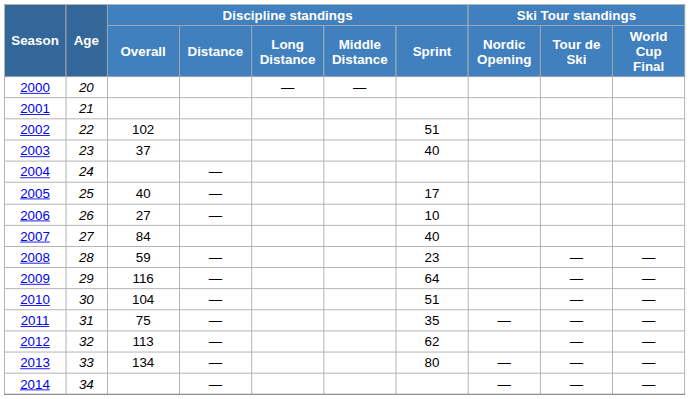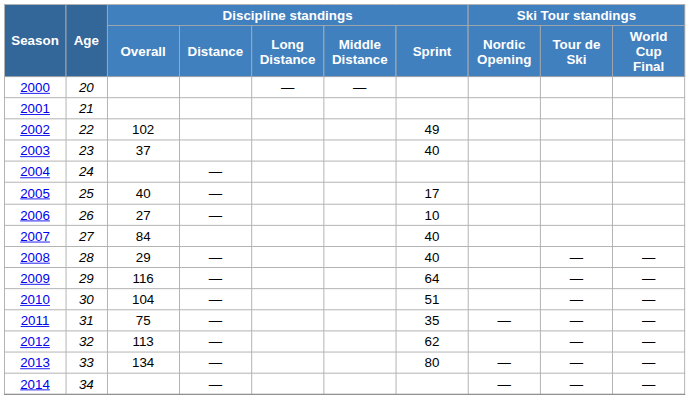 <table class="wikitable" style="font-size:95%; text-align:center; border:grey solid 1px; border-collapse:collapse; background:#ffffff;">
 <tr>
 <th style="background-color:#369; color:white; width:60px;" rowspan="2"> Season </th>
 <th style="background-color:#369; color:white; width:40px;" rowspan="2"> Age </th>
 <th style="background-color:#4180be; color:white;" colspan="5">Discipline standings</th>
 <th style="background-color:#4180be; color:white;" colspan="4">Ski Tour standings</th>
 </tr>
 <tr>
 <th style="background-color:#4180be; color:white; width:75px;">Overall</th>
 <th style="background-color:#4180be; color:white; width:75px;">Distance</th>
 <th style="background-color:#4180be; color:white; width:75px;">Long Distance</th>
 <th style="background-color:#4180be; color:white; width:75px;">Middle Distance</th>
 <th style="background-color:#4180be; color:white; width:75px;">Sprint</th>
 <th style="background-color:#4180be; color:white; width:75px;">Nordic<br>Opening</th>
 <th style="background-color:#4180be; color:white; width:75px;">Tour de<br>Ski</th>
 <th style="background-color:#4180be; color:white; width:75px;">World Cup<br>Final</th>
 </tr>
 <tr>
 <td><a href='#'>2000</a></td>
 <td><em>20</em></td>
 <td></td>
 <td></td>
 <td>—</td>
 <td>—</td>
 <td></td>
 <td></td>
 <td></td>
 <td></td>
 </tr>
 <tr>
 <td><a href='#'>2001</a></td>
 <td><em>21</em></td>
 <td></td>
 <td></td>
 <td></td>
 <td></td>
 <td></td>
 <td></td>
 <td></td>
 <td></td>
 </tr>
 <tr>
 <td><a href='#'>2002</a></td>
 <td><em>22</em></td>
 <td>102</td>
 <td></td>
 <td></td>
 <td></td>
-<td>51</td>
+<td>49</td>
 <td></td>
 <td></td>
 <td></td>
 </tr>
 <tr>
 <td><a href='#'>2003</a></td>
 <td><em>23</em></td>
 <td>37</td>
 <td></td>
 <td></td>
 <td></td>
 <td>40</td>
 <td></td>
 <td></td>
 <td></td>
 </tr>
 <tr>
 <td><a href='#'>2004</a></td>
 <td><em>24</em></td>
 <td></td>
 <td>—</td>
 <td></td>
 <td></td>
 <td></td>
 <td></td>
 <td></td>
 <td></td>
 </tr>
 <tr>
 <td><a href='#'>2005</a></td>
 <td><em>25</em></td>
 <td>40</td>
 <td>—</td>
 <td></td>
 <td></td>
 <td>17</td>
 <td></td>
 <td></td>
 <td></td>
 </tr>
 <tr>
 <td><a href='#'>2006</a></td>
 <td><em>26</em></td>
 <td>27</td>
 <td>—</td>
 <td></td>
 <td></td>
 <td>10</td>
 <td></td>
 <td></td>
 <td></td>
 </tr>
 <tr>
 <td><a href='#'>2007</a></td>
 <td><em>27</em></td>
 <td>84</td>
 <td></td>
 <td></td>
 <td></td>
 <td>40</td>
 <td></td>
 <td></td>
 <td></td>
 </tr>
 <tr>
 <td><a href='#'>2008</a></td>
 <td><em>28</em></td>
-<td>59</td>
+<td>29</td>
 <td>—</td>
 <td></td>
 <td></td>
-<td>23</td>
+<td>40</td>
 <td></td>
 <td>—</td>
 <td>—</td>
 </tr>
 <tr>
 <td><a href='#'>2009</a></td>
 <td><em>29</em></td>
 <td>116</td>
 <td>—</td>
 <td></td>
 <td></td>
 <td>64</td>
 <td></td>
 <td>—</td>
 <td>—</td>
 </tr>
 <tr>
 <td><a href='#'>2010</a></td>
 <td><em>30</em></td>
 <td>104</td>
 <td>—</td>
 <td></td>
 <td></td>
 <td>51</td>
 <td></td>
 <td>—</td>
 <td>—</td>
 </tr>
 <tr>
 <td><a href='#'>2011</a></td>
 <td><em>31</em></td>
 <td>75</td>
 <td>—</td>
 <td></td>
 <td></td>
 <td>35</td>
 <td>—</td>
 <td>—</td>
 <td>—</td>
 </tr>
 <tr>
 <td><a href='#'>2012</a></td>
 <td><em>32</em></td>
 <td>113</td>
 <td>—</td>
 <td></td>
 <td></td>
 <td>62</td>
 <td></td>
 <td>—</td>
 <td>—</td>
 </tr>
 <tr>
 <td><a href='#'>2013</a></td>
 <td><em>33</em></td>
 <td>134</td>
 <td>—</td>
 <td></td>
 <td></td>
 <td>80</td>
 <td>—</td>
 <td>—</td>
 <td>—</td>
 </tr>
 <tr>
 <td><a href='#'>2014</a></td>
 <td><em>34</em></td>
 <td></td>
 <td>—</td>
 <td></td>
 <td></td>
 <td></td>
 <td>—</td>
 <td>—</td>
 <td>—</td>
 </tr>
 <tr>
 </tr>
 </table>
